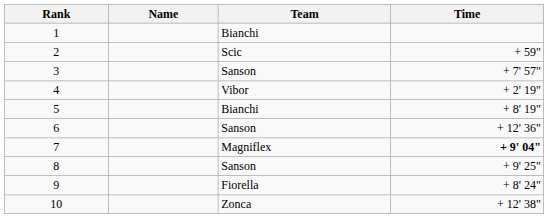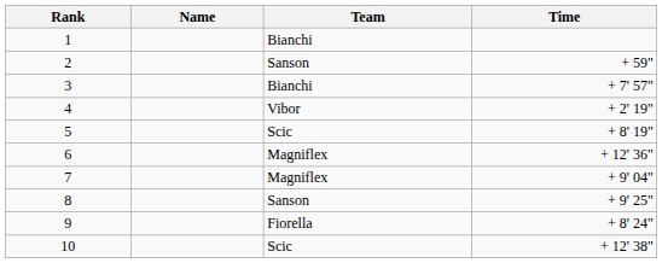 <table class="wikitable" style="width:45em;margin-bottom:0;">
 <tr>
 <th>Rank</th>
 <th>Name</th>
 <th>Team</th>
 <th>Time</th>
 </tr>
 <tr>
 <td style="text-align:center;">1</td>
 <td> </td>
 <td>Bianchi</td>
 <td align=right></td>
 </tr>
 <tr>
 <td style="text-align:center;">2</td>
 <td></td>
-<td>Scic</td>
+<td>Sanson</td>
 <td align=right>+ 59"</td>
 </tr>
 <tr>
 <td style="text-align:center;">3</td>
 <td> </td>
-<td>Sanson</td>
+<td>Bianchi</td>
 <td align=right>+ 7' 57"</td>
 </tr>
 <tr>
 <td style="text-align:center;">4</td>
 <td></td>
 <td>Vibor</td>
 <td align=right>+ 2' 19"</td>
 </tr>
 <tr>
 <td style="text-align:center;">5</td>
 <td></td>
-<td>Bianchi</td>
+<td>Scic</td>
 <td align=right>+ 8' 19"</td>
 </tr>
 <tr>
 <td style="text-align:center;">6</td>
 <td></td>
-<td>Sanson</td>
+<td>Magniflex</td>
 <td align=right>+ 12' 36"</td>
 </tr>
 <tr>
 <td style="text-align:center;">7</td>
 <td></td>
 <td>Magniflex</td>
-<td align=right><strong>+ 9' 04"</strong></td>
+<td align=right>+ 9' 04"</td>
 </tr>
 <tr>
 <td style="text-align:center;">8</td>
 <td></td>
 <td>Sanson</td>
 <td align=right>+ 9' 25"</td>
 </tr>
 <tr>
 <td style="text-align:center;">9</td>
 <td></td>
 <td>Fiorella</td>
 <td align=right>+ 8' 24"</td>
 </tr>
 <tr>
 <td style="text-align:center;">10</td>
 <td> </td>
-<td>Zonca</td>
+<td>Scic</td>
 <td align=right>+ 12' 38"</td>
 </tr>
 </table>
